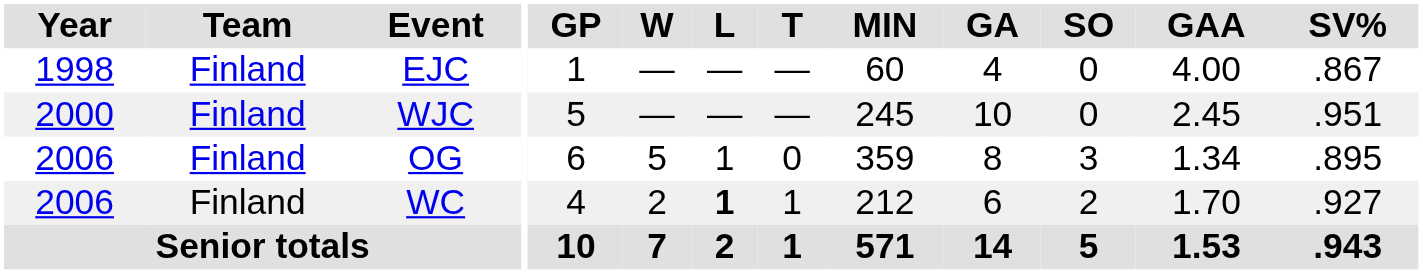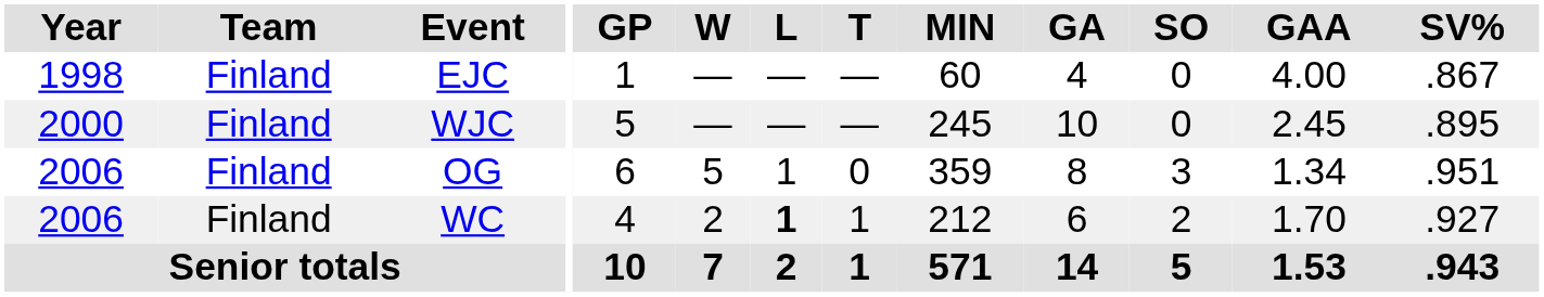 <table border="0" cellpadding="1" cellspacing="0" ID="Table3" style="text-align:center; width:40em">
 <tr ALIGN="center" bgcolor="#e0e0e0">
 <th>Year</th>
 <th>Team</th>
 <th>Event</th>
 <th rowspan="99" bgcolor="#ffffff"></th>
 <th>GP</th>
 <th>W</th>
 <th>L</th>
 <th>T</th>
 <th>MIN</th>
 <th>GA</th>
 <th>SO</th>
 <th>GAA</th>
 <th>SV%</th>
 </tr>
 <tr>
 <td><a href='#'>1998</a></td>
 <td><a href='#'>Finland</a></td>
 <td><a href='#'>EJC</a></td>
 <td>1</td>
 <td>—</td>
 <td>—</td>
 <td>—</td>
 <td>60</td>
 <td>4</td>
 <td>0</td>
 <td>4.00</td>
 <td>.867</td>
 </tr>
 <tr bgcolor="#f0f0f0">
 <td><a href='#'>2000</a></td>
 <td><a href='#'>Finland</a></td>
 <td><a href='#'>WJC</a></td>
 <td>5</td>
 <td>—</td>
 <td>—</td>
 <td>—</td>
 <td>245</td>
 <td>10</td>
 <td>0</td>
 <td>2.45</td>
-<td>.951</td>
+<td>.895</td>
 </tr>
 <tr>
 <td><a href='#'>2006</a></td>
 <td><a href='#'>Finland</a></td>
 <td><a href='#'>OG</a></td>
 <td>6</td>
 <td>5</td>
 <td>1</td>
 <td>0</td>
 <td>359</td>
 <td>8</td>
 <td>3</td>
 <td>1.34</td>
-<td>.895</td>
+<td>.951</td>
 </tr>
 <tr bgcolor="#f0f0f0">
 <td><a href='#'>2006</a></td>
 <td>Finland</td>
 <td><a href='#'>WC</a></td>
 <td>4</td>
 <td>2</td>
 <td><strong>1</strong></td>
 <td>1</td>
 <td>212</td>
 <td>6</td>
 <td>2</td>
 <td>1.70</td>
 <td>.927</td>
 </tr>
 <tr bgcolor="#e0e0e0">
 <th colspan=3>Senior totals</th>
 <th>10</th>
 <th>7</th>
 <th>2</th>
 <th>1</th>
 <th>571</th>
 <th>14</th>
 <th>5</th>
 <th>1.53</th>
 <th>.943</th>
 </tr>
 </table>
